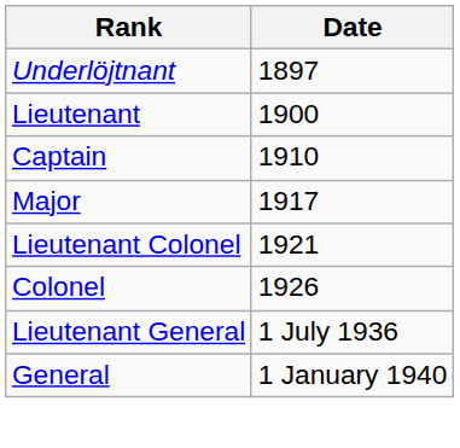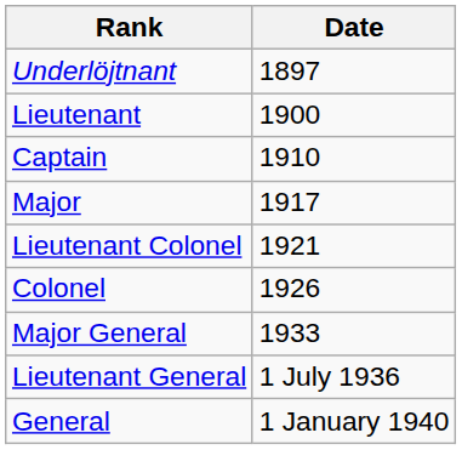 <table class="wikitable">
 <tr>
 <th>Rank</th>
 <th>Date</th>
 </tr>
 <tr>
 <td><em><a href='#'>Underlöjtnant</a></em></td>
 <td>1897</td>
 </tr>
 <tr>
 <td><a href='#'>Lieutenant</a></td>
 <td>1900</td>
 </tr>
 <tr>
 <td> <a href='#'>Captain</a></td>
 <td>1910</td>
 </tr>
 <tr>
 <td> <a href='#'>Major</a></td>
 <td>1917</td>
 </tr>
 <tr>
 <td> <a href='#'>Lieutenant Colonel</a></td>
 <td>1921</td>
 </tr>
 <tr>
 <td> <a href='#'>Colonel</a></td>
 <td>1926</td>
 </tr>
 <tr>
+<td> <a href='#'>Major General</a></td>
+<td>1933</td>
+</tr>
+<tr>
 <td> <a href='#'>Lieutenant General</a></td>
 <td>1 July 1936</td>
 </tr>
 <tr>
 <td> <a href='#'>General</a></td>
 <td>1 January 1940</td>
 </tr>
 </table>
